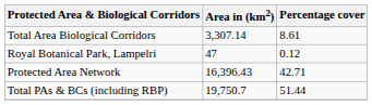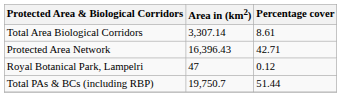 <table class="wikitable">
 <tr>
 <th>Protected Area & Biological Corridors</th>
 <th>Area in (km<sup>2</sup>)</th>
 <th>Percentage cover</th>
 </tr>
 <tr>
 <td>Total Area Biological Corridors</td>
 <td>3,307.14</td>
 <td>8.61</td>
 </tr>
 <tr>
+<td>Protected Area Network</td>
+<td>16,396.43</td>
+<td>42.71</td>
+</tr>
+<tr>
 <td>Royal Botanical Park, Lampelri</td>
 <td>47</td>
 <td>0.12</td>
-</tr>
-<tr>
-<td>Protected Area Network</td>
-<td>16,396.43</td>
-<td>42.71</td>
 </tr>
 <tr>
 <td>Total PAs & BCs (including RBP)</td>
 <td>19,750.7</td>
 <td>51.44</td>
 </tr>
 <tr>
 </tr>
 </table>
